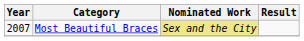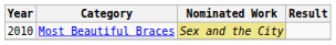 <table class="wikitable">
 <tr>
 <th>Year</th>
 <th>Category</th>
 <th>Nominated Work</th>
 <th>Result</th>
 </tr>
 <tr>
-<td>2007</td>
+<td>2010</td>
 <td><a href='#'>Most Beautiful Braces</a></td>
 <td style="background: khaki;"><em>Sex and the City</em></td>
 <td></td>
 </tr>
 <tr>
 </tr>
 </table>
